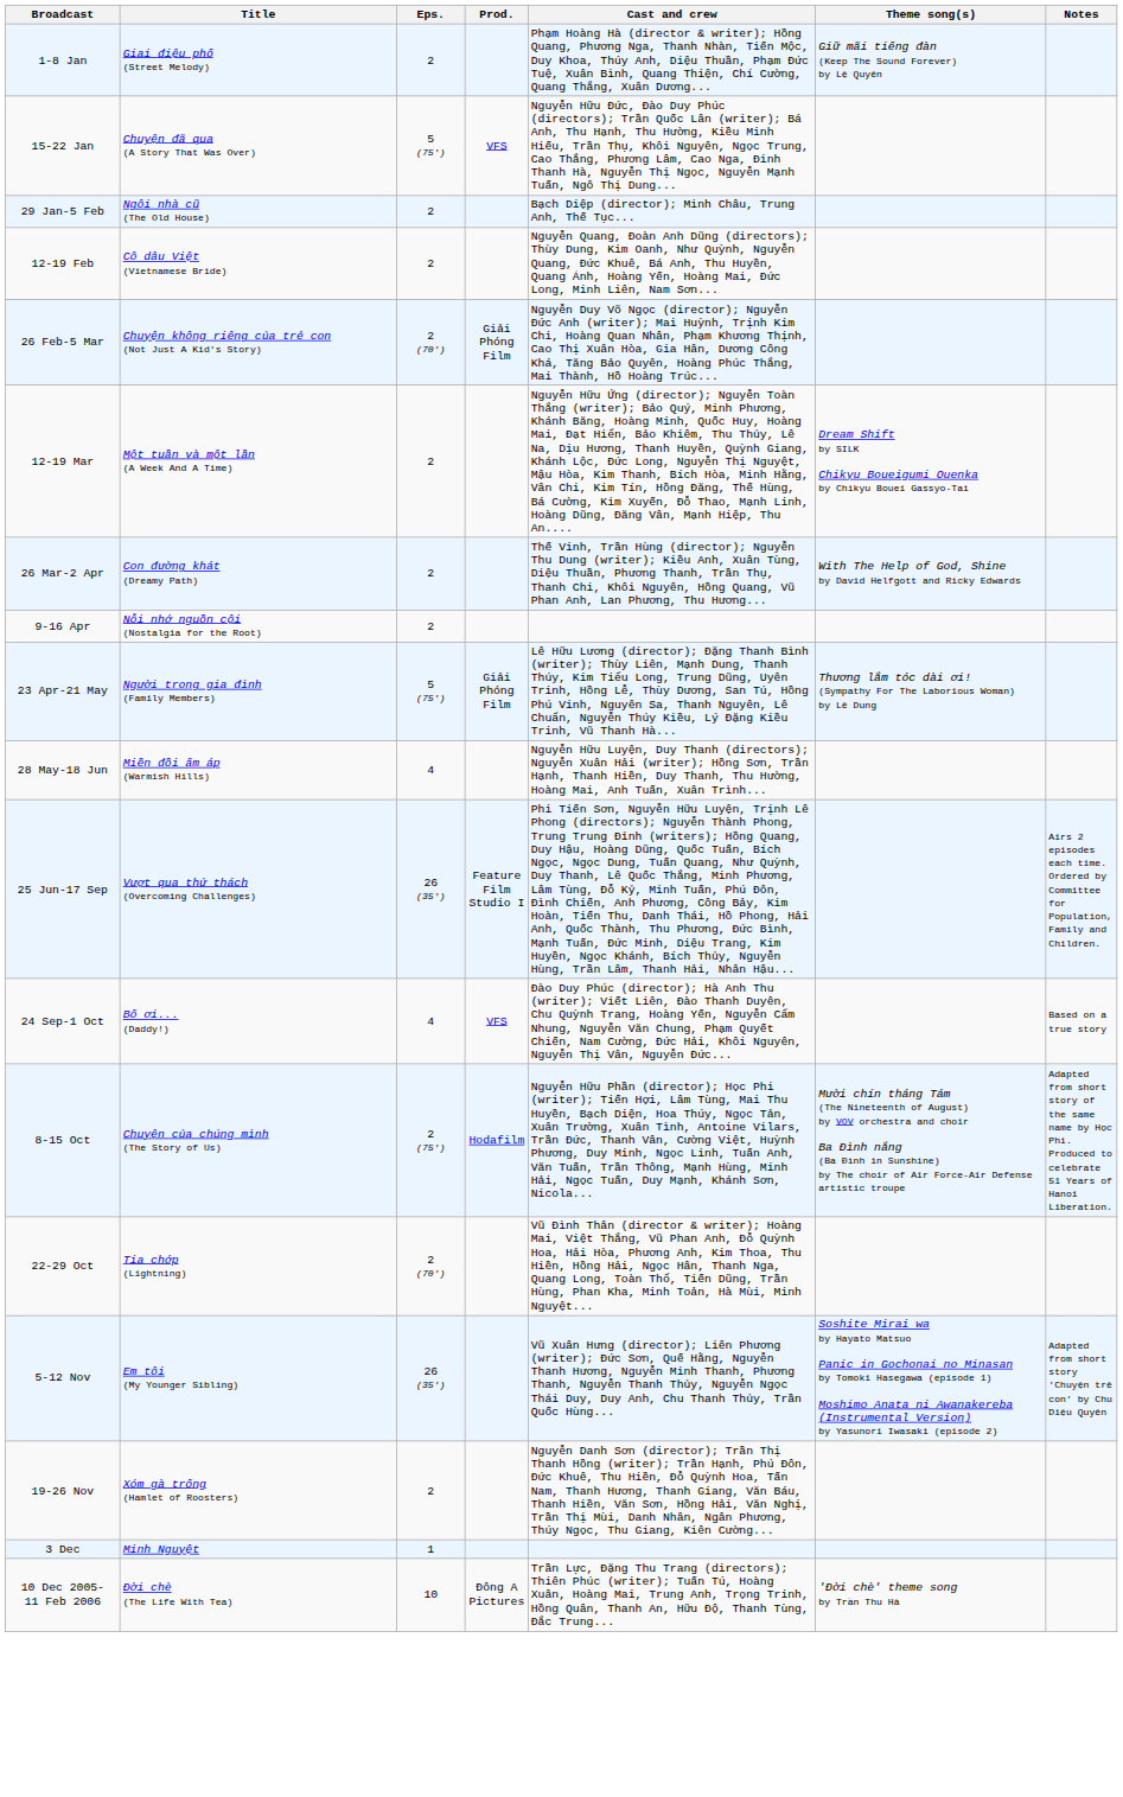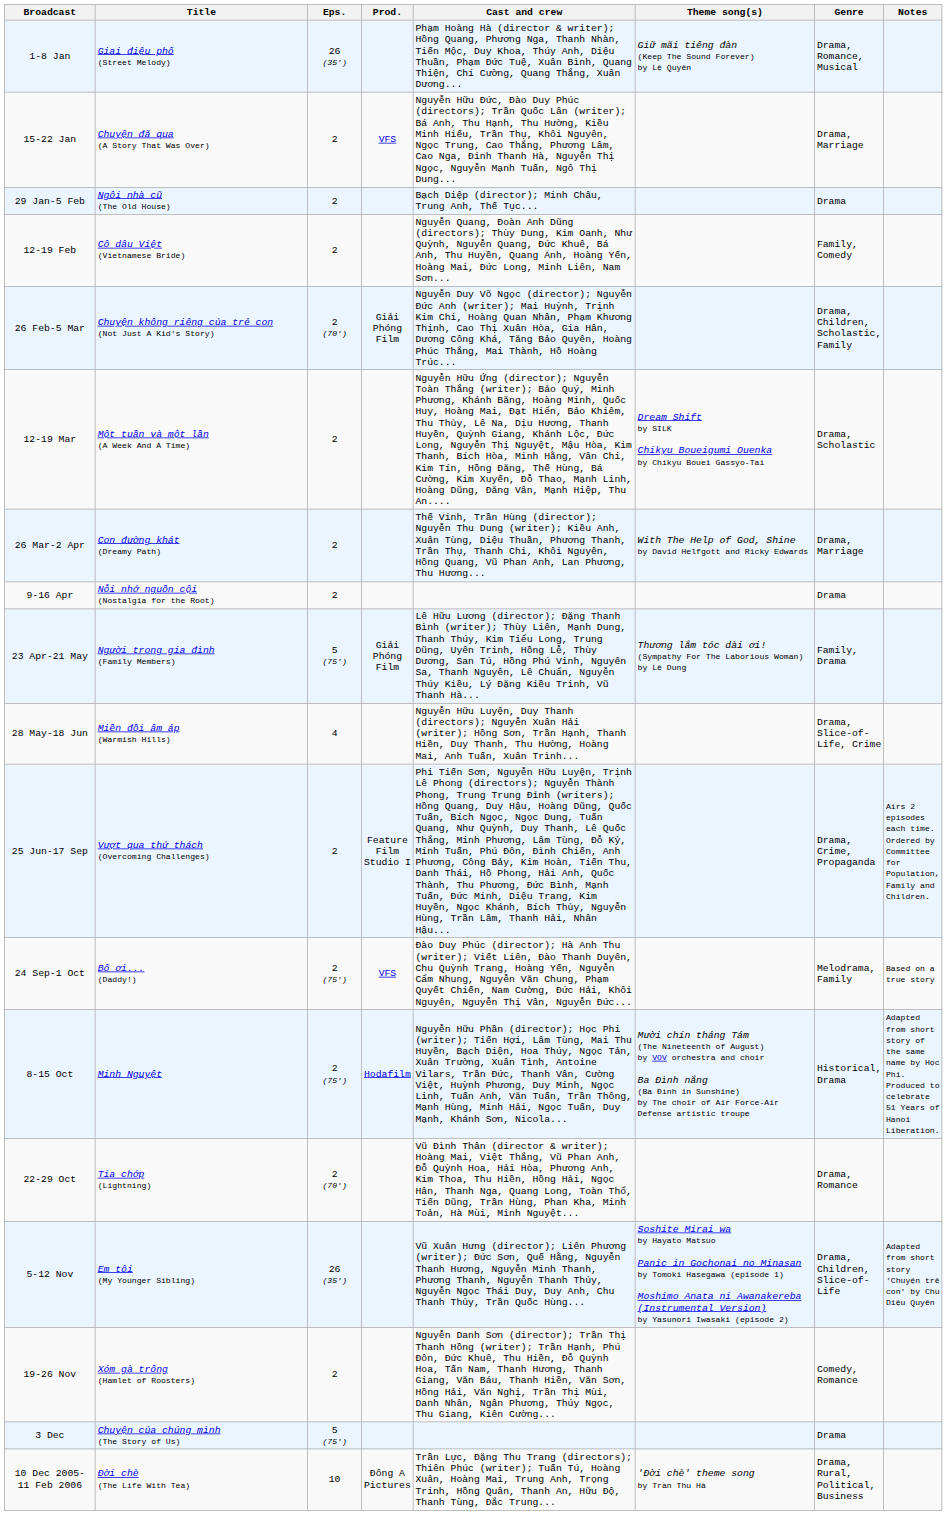 <table class="wikitable sortable">
 <tr>
 <th style="width:10%;">Broadcast</th>
 <th style="width:24%;">Title</th>
 <th style="width:6%;">Eps.</th>
 <th style="width:5%;">Prod.</th>
 <th style="width:25%;">Cast and crew</th>
 <th style="width:20%;">Theme song(s)</th>
+<th style="width:5%;">Genre</th>
 <th style="width:5%;">Notes</th>
 </tr>
 <tr ---- bgcolor="#ebf5ff">
 <td style="text-align:center;">1-8 Jan <br></td>
 <td><em><a href='#'>Giai điệu phố</a></em> <br><small>(Street Melody)</small></td>
-<td style="text-align:center;">2</td>
+<td style="text-align:center;">26<br><small><em>(35′)</em></small></td>
 <td style="text-align:center;"></td>
 <td>Phạm Hoàng Hà (director & writer); Hồng Quang, Phương Nga, Thanh Nhàn, Tiến Mộc, Duy Khoa, Thúy Anh, Diệu Thuần, Phạm Đức Tuệ, Xuân Bình, Quang Thiện, Chí Cường, Quang Thắng, Xuân Dương...</td>
 <td><em>Giữ mãi tiếng đàn</em><br><small>(Keep The Sound Forever)<br>by Lệ Quyên</small></td>
+<td>Drama, Romance, Musical</td>
 <td></td>
 </tr>
 <tr>
 <td style="text-align:center;">15-22 Jan <br></td>
 <td><em><a href='#'>Chuyện đã qua</a></em> <br><small>(A Story That Was Over)</small></td>
-<td style="text-align:center;">5<br><small><em>(75′)</em></small></td>
+<td style="text-align:center;">2</td>
 <td style="text-align:center;"><a href='#'>VFS</a></td>
 <td>Nguyễn Hữu Đức, Đào Duy Phúc (directors); Trần Quốc Lân (writer); Bá Anh, Thu Hạnh, Thu Hường, Kiều Minh Hiếu, Trần Thụ, Khôi Nguyên, Ngọc Trung, Cao Thắng, Phương Lâm, Cao Nga, Đinh Thanh Hà, Nguyễn Thị Ngọc, Nguyễn Mạnh Tuấn, Ngô Thị Dung...</td>
 <td></td>
+<td>Drama, Marriage</td>
 <td></td>
 </tr>
 <tr ---- bgcolor="#ebf5ff">
 <td style="text-align:center;">29 Jan-5 Feb <br></td>
 <td><em><a href='#'>Ngôi nhà cũ</a></em> <br><small>(The Old House)</small></td>
 <td style="text-align:center;">2</td>
 <td style="text-align:center;"></td>
 <td>Bạch Diệp (director); Minh Châu, Trung Anh, Thế Tục...</td>
 <td></td>
+<td>Drama</td>
 <td></td>
 </tr>
 <tr>
 <td style="text-align:center;">12-19 Feb <br></td>
 <td><em><a href='#'>Cô dâu Việt</a></em> <br><small>(Vietnamese Bride)</small></td>
 <td style="text-align:center;">2</td>
 <td style="text-align:center;"></td>
 <td>Nguyễn Quang, Đoàn Anh Dũng (directors); Thùy Dung, Kim Oanh, Như Quỳnh, Nguyễn Quang, Đức Khuê, Bá Anh, Thu Huyền, Quang Ánh, Hoàng Yến, Hoàng Mai, Đức Long, Minh Liên, Nam Sơn...</td>
 <td></td>
+<td>Family, Comedy</td>
 <td></td>
 </tr>
 <tr ---- bgcolor="#ebf5ff">
 <td style="text-align:center;">26 Feb-5 Mar<br></td>
 <td><em><a href='#'>Chuyện không riêng của trẻ con</a></em> <br><small>(Not Just A Kid's Story)</small></td>
 <td style="text-align:center;">2<br><small><em>(70′)</em></small></td>
 <td style="text-align:center;">Giải Phóng Film</td>
 <td>Nguyễn Duy Võ Ngọc (director); Nguyễn Đức Anh (writer); Mai Huỳnh, Trịnh Kim Chi, Hoàng Quan Nhân, Phạm Khương Thịnh, Cao Thị Xuân Hòa, Gia Hân, Dương Công Khá, Tăng Bảo Quyên, Hoàng Phúc Thắng, Mai Thành, Hồ Hoàng Trúc...</td>
 <td></td>
+<td>Drama, Children, Scholastic, Family</td>
 <td></td>
 </tr>
 <tr>
 <td style="text-align:center;">12-19 Mar <br></td>
 <td><em><a href='#'>Một tuần và một lần</a></em> <br><small>(A Week And A Time)</small></td>
 <td style="text-align:center;">2</td>
 <td style="text-align:center;"></td>
 <td>Nguyễn Hữu Ứng (director); Nguyễn Toàn Thắng (writer); Bảo Quý, Minh Phương, Khánh Băng, Hoàng Minh, Quốc Huy, Hoàng Mai, Đạt Hiển, Bảo Khiêm, Thu Thủy, Lê Na, Dịu Hương, Thanh Huyền, Quỳnh Giang, Khánh Lộc, Đức Long, Nguyễn Thị Nguyệt, Mậu Hòa, Kim Thanh, Bích Hòa, Minh Hằng, Vân Chi, Kim Tín, Hồng Đăng, Thế Hùng, Bá Cường, Kim Xuyến, Đỗ Thao, Mạnh Linh, Hoàng Dũng, Đăng Vân, Mạnh Hiệp, Thu An....</td>
 <td><em><a href='#'>Dream Shift</a></em><br><small>by SILK</small><br><br><em><a href='#'>Chikyu Boueigumi Ouenka</a></em><br><small>by Chikyu Bouei Gassyo-Tai</small></td>
+<td>Drama, Scholastic</td>
 <td></td>
 </tr>
 <tr ---- bgcolor="#ebf5ff">
 <td style="text-align:center;">26 Mar-2 Apr <br></td>
 <td><em><a href='#'>Con đường khát</a></em> <br><small>(Dreamy Path)</small></td>
 <td style="text-align:center;">2</td>
 <td style="text-align:center;"></td>
 <td>Thế Vinh, Trần Hùng (director); Nguyễn Thu Dung (writer); Kiều Anh, Xuân Tùng, Diệu Thuần, Phương Thanh, Trần Thụ, Thanh Chi, Khôi Nguyên, Hồng Quang, Vũ Phan Anh, Lan Phương, Thu Hương...</td>
 <td><em>With The Help of God, Shine</em><br><small>by David Helfgott and Ricky Edwards</small></td>
+<td>Drama, Marriage</td>
 <td></td>
 </tr>
 <tr>
 <td style="text-align:center;">9-16 Apr <br></td>
 <td><em><a href='#'>Nỗi nhớ nguồn cội</a></em> <br><small>(Nostalgia for the Root)</small></td>
 <td style="text-align:center;">2</td>
 <td style="text-align:center;"></td>
 <td></td>
 <td></td>
+<td>Drama</td>
 <td></td>
 </tr>
 <tr ---- bgcolor="#ebf5ff">
 <td style="text-align:center;">23 Apr-21 May <br></td>
 <td><em><a href='#'>Người trong gia đình</a></em> <br><small>(Family Members)</small></td>
 <td style="text-align:center;">5<br><small><em>(75′)</em></small></td>
 <td style="text-align:center;">Giải Phóng Film</td>
 <td>Lê Hữu Lương (director); Đặng Thanh Bình (writer); Thùy Liên, Mạnh Dung, Thanh Thúy, Kim Tiểu Long, Trung Dũng, Uyên Trinh, Hồng Lễ, Thùy Dương, San Tú, Hồng Phú Vinh, Nguyên Sa, Thanh Nguyên, Lê Chuẩn, Nguyễn Thúy Kiều, Lý Đặng Kiều Trinh, Vũ Thanh Hà...</td>
 <td><em>Thương lắm tóc dài ơi!</em><br><small>(Sympathy For The Laborious Woman)<br>by Lê Dung</small></td>
+<td>Family, Drama</td>
 <td></td>
 </tr>
 <tr>
 <td style="text-align:center;">28 May-18 Jun <br></td>
 <td><em><a href='#'>Miền đồi ấm áp</a></em> <br><small>(Warmish Hills)</small></td>
 <td style="text-align:center;">4</td>
 <td style="text-align:center;"></td>
 <td>Nguyễn Hữu Luyện, Duy Thanh (directors); Nguyễn Xuân Hải (writer); Hồng Sơn, Trần Hạnh, Thanh Hiền, Duy Thanh, Thu Hường, Hoàng Mai, Anh Tuấn, Xuân Trình...</td>
 <td></td>
+<td>Drama, Slice-of-Life, Crime</td>
 <td></td>
 </tr>
 <tr ---- bgcolor="#ebf5ff">
 <td style="text-align:center;">25 Jun-17 Sep <br></td>
 <td><em><a href='#'>Vượt qua thử thách</a></em> <br><small>(Overcoming Challenges)</small></td>
-<td style="text-align:center;">26<br><small><em>(35′)</em></small></td>
+<td style="text-align:center;">2</td>
 <td style="text-align:center;">Feature Film Studio I</td>
 <td>Phi Tiến Sơn, Nguyễn Hữu Luyện, Trịnh Lê Phong (directors); Nguyễn Thành Phong, Trung Trung Ðỉnh (writers); Hồng Quang, Duy Hậu, Hoàng Dũng, Quốc Tuấn, Bích Ngọc, Ngọc Dung, Tuấn Quang, Như Quỳnh, Duy Thanh, Lê Quốc Thắng, Minh Phương, Lâm Tùng, Đỗ Kỷ, Minh Tuấn, Phú Đôn, Đình Chiến, Anh Phương, Công Bảy, Kim Hoàn, Tiến Thu, Danh Thái, Hồ Phong, Hải Anh, Quốc Thành, Thu Phương, Đức Bình, Mạnh Tuấn, Đức Minh, Diệu Trang, Kim Huyền, Ngọc Khánh, Bích Thủy, Nguyễn Hùng, Trần Lâm, Thanh Hải, Nhân Hậu...</td>
 <td></td>
+<td>Drama, Crime, Propaganda</td>
 <td><small>Airs 2 episodes each time.<br>Ordered by Committee for Population, Family and Children.</small></td>
 </tr>
 <tr>
 <td style="text-align:center;">24 Sep-1 Oct<br></td>
 <td><em><a href='#'>Bố ơi...</a></em> <br><small>(Daddy!)</small></td>
-<td style="text-align:center;">4</td>
+<td style="text-align:center;">2<br><small><em>(75′)</em></small></td>
 <td style="text-align:center;"><a href='#'>VFS</a></td>
 <td>Đào Duy Phúc (director); Hà Anh Thu (writer); Viết Liên, Đào Thanh Duyên, Chu Quỳnh Trang, Hoàng Yến, Nguyễn Cẩm Nhung, Nguyễn Văn Chung, Phạm Quyết Chiến, Nam Cường, Đức Hải, Khôi Nguyên, Nguyễn Thị Vân, Nguyễn Đức...</td>
 <td></td>
+<td>Melodrama, Family</td>
 <td><small>Based on a true story</small></td>
 </tr>
 <tr ---- bgcolor="#ebf5ff">
 <td style="text-align:center;">8-15 Oct<br></td>
-<td><em><a href='#'>Chuyện của chúng mình</a></em> <br><small>(The Story of Us)</small></td>
+<td><em><a href='#'>Minh Nguyệt</a></em></td>
 <td style="text-align:center;">2<br><small><em>(75′)</em></small></td>
 <td style="text-align:center;"><a href='#'>Hodafilm</a></td>
 <td>Nguyễn Hữu Phần (director); Học Phi (writer); Tiến Hợi, Lâm Tùng, Mai Thu Huyền, Bạch Diện, Hoa Thúy, Ngọc Tản, Xuân Trường, Xuân Tình, Antoine Vilars, Trần Đức, Thanh Vân, Cường Việt, Huỳnh Phương, Duy Minh, Ngọc Linh, Tuấn Anh, Văn Tuấn, Trần Thông, Mạnh Hùng, Minh Hải, Ngọc Tuấn, Duy Mạnh, Khánh Sơn, Nicola...</td>
 <td><em>Mười chín tháng Tám</em><br><small>(The Nineteenth of August)<br>by <a href='#'>VOV</a> orchestra and choir</small><br><br><em>Ba Đình nắng</em><br><small>(Ba Đình in Sunshine)<br>by The choir of Air Force-Air Defense artistic troupe</small></td>
+<td>Historical, Drama</td>
 <td><small>Adapted from short story of the same name by Học Phi. Produced to celebrate 51 Years of Hanoi Liberation.</small></td>
 </tr>
 <tr>
 <td style="text-align:center;">22-29 Oct <br></td>
 <td><em><a href='#'>Tia chớp</a></em> <br><small>(Lightning)</small></td>
 <td style="text-align:center;">2<br><small><em>(70′)</em></small></td>
 <td style="text-align:center;"></td>
 <td>Vũ Đình Thân (director & writer); Hoàng Mai, Việt Thắng, Vũ Phan Anh, Đỗ Quỳnh Hoa, Hải Hòa, Phương Anh, Kim Thoa, Thu Hiền, Hồng Hải, Ngọc Hân, Thanh Nga, Quang Long, Toàn Thổ, Tiến Dũng, Trần Hùng, Phan Kha, Minh Toản, Hà Mùi, Minh Nguyệt...</td>
 <td></td>
+<td>Drama, Romance</td>
 <td></td>
 </tr>
 <tr ---- bgcolor="#ebf5ff">
 <td style="text-align:center;">5-12 Nov <br></td>
 <td><em><a href='#'>Em tôi</a></em> <br><small>(My Younger Sibling)</small></td>
 <td style="text-align:center;">26<br><small><em>(35′)</em></small></td>
 <td style="text-align:center;"></td>
 <td>Vũ Xuân Hưng (director); Liên Phương (writer); Đức Sơn, Quế Hằng, Nguyễn Thanh Hương, Nguyễn Minh Thanh, Phương Thanh, Nguyễn Thanh Thủy, Nguyễn Ngọc Thái Duy, Duy Anh, Chu Thanh Thủy, Trần Quốc Hùng...</td>
 <td><em><a href='#'>Soshite Mirai wa</a></em><br><small>by Hayato Matsuo</small><br><br><em><a href='#'>Panic in Gochonai no Minasan</a></em><br><small>by Tomoki Hasegawa (episode 1)</small><br><br><em><a href='#'>Moshimo Anata ni Awanakereba (Instrumental Version)</a></em><br><small>by Yasunori Iwasaki (episode 2)</small></td>
+<td>Drama, Children, Slice-of-Life</td>
 <td><small>Adapted from short story 'Chuyện trẻ con' by Chu Diệu Quyên</small></td>
 </tr>
 <tr>
 <td style="text-align:center;">19-26 Nov <br></td>
 <td><em><a href='#'>Xóm gà trống</a></em> <br><small>(Hamlet of Roosters)</small></td>
 <td style="text-align:center;">2</td>
 <td style="text-align:center;"></td>
 <td>Nguyễn Danh Sơn (director); Trần Thị Thanh Hồng (writer); Trần Hạnh, Phú Đôn, Đức Khuê, Thu Hiền, Đỗ Quỳnh Hoa, Tấn Nam, Thanh Hương, Thanh Giang, Văn Báu, Thanh Hiền, Văn Sơn, Hồng Hải, Văn Nghị, Trần Thị Mùi, Danh Nhân, Ngân Phương, Thúy Ngọc, Thu Giang, Kiên Cường...</td>
 <td></td>
+<td>Comedy, Romance</td>
 <td></td>
 </tr>
 <tr ---- bgcolor="#ebf5ff">
 <td style="text-align:center;">3 Dec <br></td>
-<td><em><a href='#'>Minh Nguyệt</a></em></td>
-<td style="text-align:center;">1</td>
+<td><em><a href='#'>Chuyện của chúng mình</a></em> <br><small>(The Story of Us)</small></td>
+<td style="text-align:center;">5<br><small><em>(75′)</em></small></td>
 <td style="text-align:center;"></td>
 <td></td>
 <td></td>
+<td>Drama</td>
 <td></td>
 </tr>
 <tr>
 <td style="text-align:center;">10 Dec 2005-<br>11 Feb 2006 <br></td>
 <td><em><a href='#'>Đời chè</a></em> <br><small>(The Life With Tea)</small></td>
 <td style="text-align:center;">10</td>
 <td style="text-align:center;">Đông A Pictures</td>
 <td>Trần Lực, Đặng Thu Trang (directors); Thiên Phúc (writer); Tuấn Tú, Hoàng Xuân, Hoàng Mai, Trung Anh, Trọng Trinh, Hồng Quân, Thanh An, Hữu Độ, Thanh Tùng, Đắc Trung...</td>
 <td><em> 'Đời chè' theme song</em><br><small>by Trần Thu Hà</small></td>
+<td>Drama, Rural, Political, Business</td>
 <td></td>
 </tr>
 </table>
